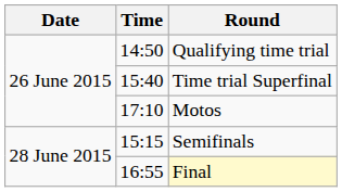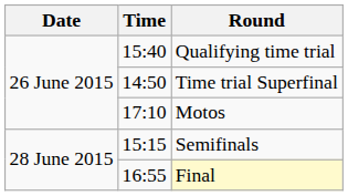 <table class="wikitable">
 <tr>
 <th>Date</th>
 <th>Time</th>
 <th>Round</th>
 </tr>
 <tr>
 <td rowspan=3>26 June 2015</td>
-<td>14:50</td>
+<td>15:40</td>
 <td>Qualifying time trial</td>
 </tr>
 <tr>
-<td>15:40</td>
+<td>14:50</td>
 <td>Time trial Superfinal</td>
 </tr>
 <tr>
 <td>17:10</td>
 <td>Motos</td>
 </tr>
 <tr>
 <td rowspan=2>28 June 2015</td>
 <td>15:15</td>
 <td>Semifinals</td>
 </tr>
 <tr>
 <td>16:55</td>
 <td style=background:lemonchiffon>Final</td>
 </tr>
 </table>
